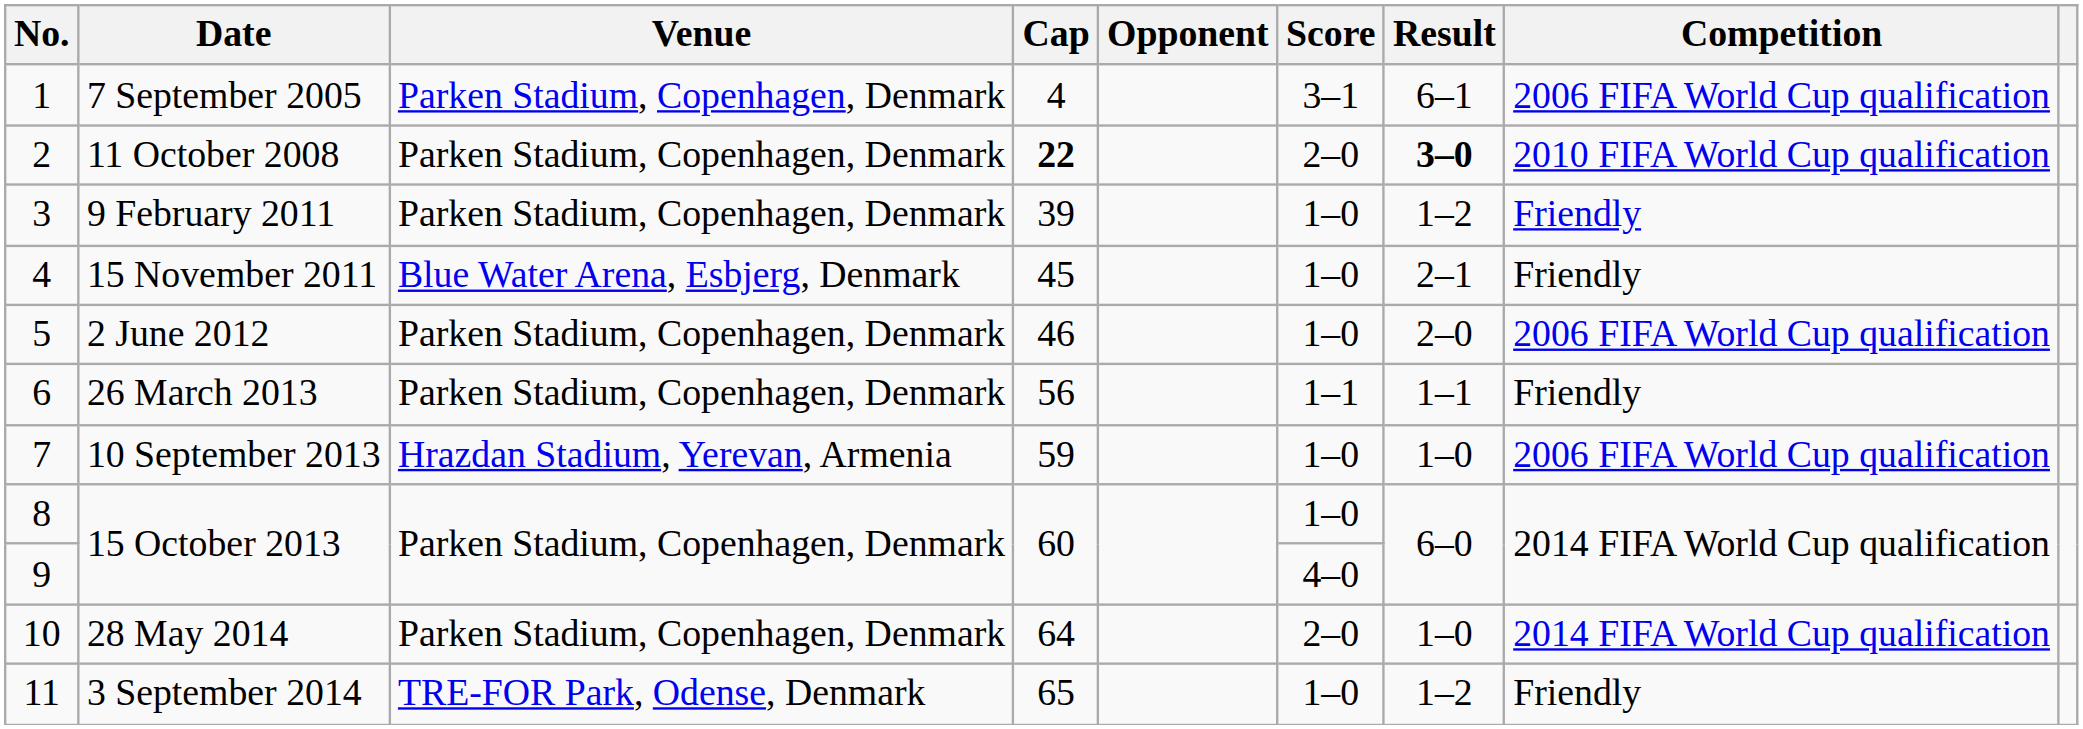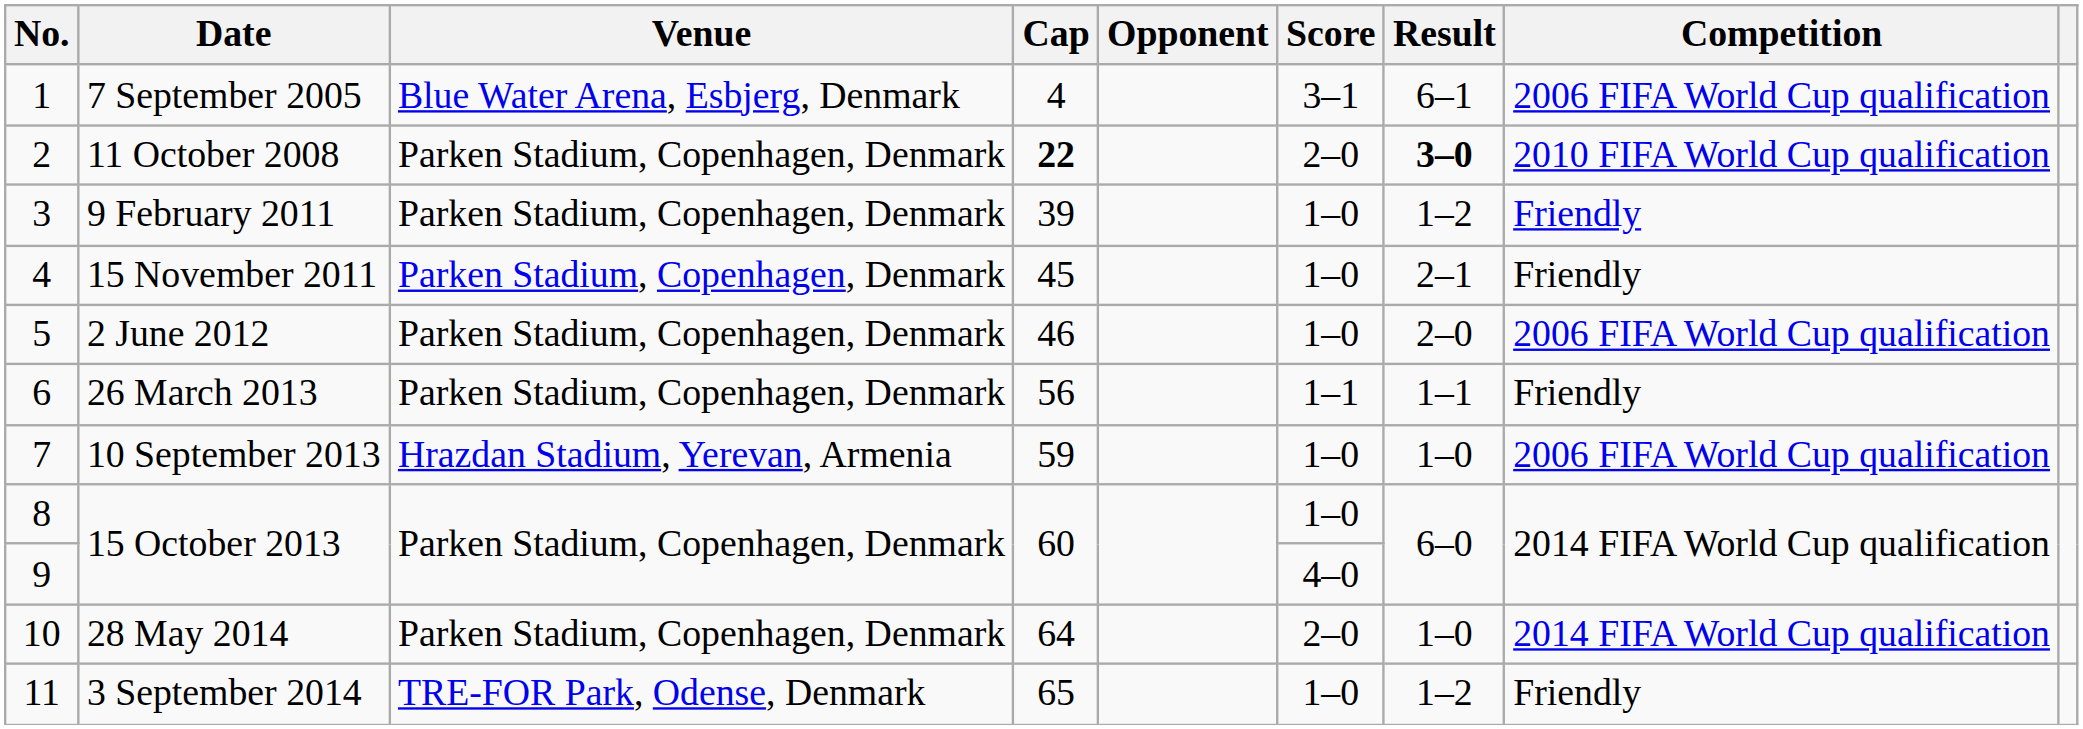 <table class="wikitable sortable">
 <tr>
 <th scope="col">No.</th>
 <th scope="col" data-sort-type="date">Date</th>
 <th scope="col">Venue</th>
 <th scope="col">Cap</th>
 <th scope="col">Opponent</th>
 <th scope="col">Score</th>
 <th scope="col">Result</th>
 <th scope="col">Competition</th>
 <th scope="col" class="unsortable"></th>
 </tr>
 <tr>
 <td align="center">1</td>
 <td>7 September 2005</td>
-<td><a href='#'>Parken Stadium</a>, <a href='#'>Copenhagen</a>, Denmark</td>
+<td><a href='#'>Blue Water Arena</a>, <a href='#'>Esbjerg</a>, Denmark</td>
 <td align="center">4</td>
 <td></td>
 <td align="center">3–1</td>
 <td align="center">6–1</td>
 <td><a href='#'>2006 FIFA World Cup qualification</a></td>
 <td></td>
 </tr>
 <tr>
 <td align="center">2</td>
 <td>11 October 2008</td>
 <td>Parken Stadium, Copenhagen, Denmark</td>
 <td align="center"><strong>22</strong></td>
 <td></td>
 <td align="center">2–0</td>
 <td align="center"><strong>3–0</strong></td>
 <td><a href='#'>2010 FIFA World Cup qualification</a></td>
 <td></td>
 </tr>
 <tr>
 <td align="center">3</td>
 <td>9 February 2011</td>
 <td>Parken Stadium, Copenhagen, Denmark</td>
 <td align="center">39</td>
 <td></td>
 <td align="center">1–0</td>
 <td align="center">1–2</td>
 <td><a href='#'>Friendly</a></td>
 <td></td>
 </tr>
 <tr>
 <td align="center">4</td>
 <td>15 November 2011</td>
-<td><a href='#'>Blue Water Arena</a>, <a href='#'>Esbjerg</a>, Denmark</td>
+<td><a href='#'>Parken Stadium</a>, <a href='#'>Copenhagen</a>, Denmark</td>
 <td align="center">45</td>
 <td></td>
 <td align="center">1–0</td>
 <td align="center">2–1</td>
 <td>Friendly</td>
 <td></td>
 </tr>
 <tr>
 <td align="center">5</td>
 <td>2 June 2012</td>
 <td>Parken Stadium, Copenhagen, Denmark</td>
 <td align="center">46</td>
 <td></td>
 <td align="center">1–0</td>
 <td align="center">2–0</td>
 <td><a href='#'>2006 FIFA World Cup qualification</a></td>
 <td></td>
 </tr>
 <tr>
 <td align="center">6</td>
 <td>26 March 2013</td>
 <td>Parken Stadium, Copenhagen, Denmark</td>
 <td align="center">56</td>
 <td></td>
 <td align="center">1–1</td>
 <td align="center">1–1</td>
 <td>Friendly</td>
 <td></td>
 </tr>
 <tr>
 <td align="center">7</td>
 <td>10 September 2013</td>
 <td><a href='#'>Hrazdan Stadium</a>, <a href='#'>Yerevan</a>, Armenia</td>
 <td align="center">59</td>
 <td></td>
 <td align="center">1–0</td>
 <td align="center">1–0</td>
 <td><a href='#'>2006 FIFA World Cup qualification</a></td>
 <td></td>
 </tr>
 <tr>
 <td align="center">8</td>
 <td rowspan="2">15 October 2013</td>
 <td rowspan="2">Parken Stadium, Copenhagen, Denmark</td>
 <td rowspan="2" style="text-align:center">60</td>
 <td rowspan="2"></td>
 <td align="center">1–0</td>
 <td rowspan="2" style="text-align:center">6–0</td>
 <td rowspan="2">2014 FIFA World Cup qualification</td>
 <td rowspan="2"></td>
 </tr>
 <tr>
 <td align="center">9</td>
 <td align="center">4–0</td>
 </tr>
 <tr>
 <td align="center">10</td>
 <td>28 May 2014</td>
 <td>Parken Stadium, Copenhagen, Denmark</td>
 <td align="center">64</td>
 <td></td>
 <td align="center">2–0</td>
 <td align="center">1–0</td>
 <td><a href='#'>2014 FIFA World Cup qualification</a></td>
 <td></td>
 </tr>
 <tr>
 <td align="center">11</td>
 <td>3 September 2014</td>
 <td><a href='#'>TRE-FOR Park</a>, <a href='#'>Odense</a>, Denmark</td>
 <td align="center">65</td>
 <td></td>
 <td align="center">1–0</td>
 <td align="center">1–2</td>
 <td>Friendly</td>
 <td></td>
 </tr>
 </table>
